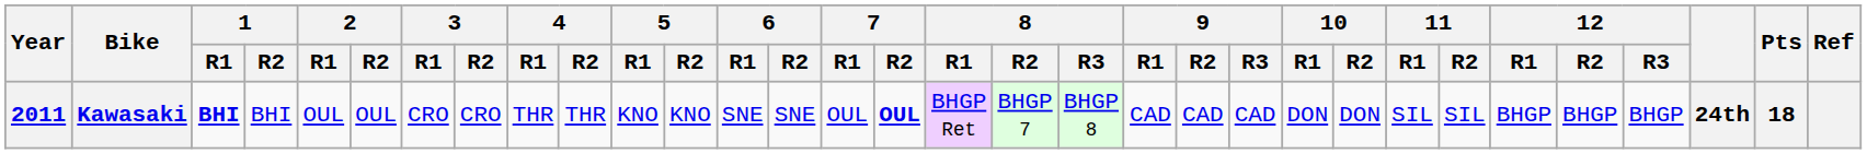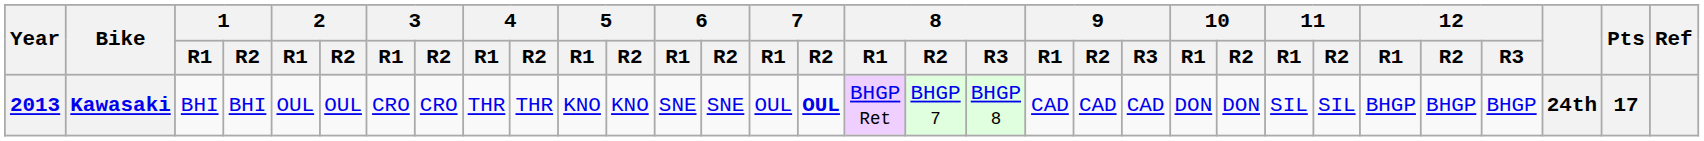 <table class="wikitable" style="text-align:center; font-size:90%">
 <tr>
 <th valign="middle" rowspan=2>Year</th>
 <th valign="middle" rowspan=2>Bike</th>
 <th colspan=2>1</th>
 <th colspan=2>2</th>
 <th colspan=2>3</th>
 <th colspan=2>4</th>
 <th colspan=2>5</th>
 <th colspan=2>6</th>
 <th colspan=2>7</th>
 <th colspan=3>8</th>
 <th colspan=3>9</th>
 <th colspan=2>10</th>
 <th colspan=2>11</th>
 <th colspan=3>12</th>
 <th rowspan=2></th>
 <th rowspan=2>Pts</th>
 <th rowspan=2>Ref</th>
 </tr>
 <tr>
 <th>R1</th>
 <th>R2</th>
 <th>R1</th>
 <th>R2</th>
 <th>R1</th>
 <th>R2</th>
 <th>R1</th>
 <th>R2</th>
 <th>R1</th>
 <th>R2</th>
 <th>R1</th>
 <th>R2</th>
 <th>R1</th>
 <th>R2</th>
 <th>R1</th>
 <th>R2</th>
 <th>R3</th>
 <th>R1</th>
 <th>R2</th>
 <th>R3</th>
 <th>R1</th>
 <th>R2</th>
 <th>R1</th>
 <th>R2</th>
 <th>R1</th>
 <th>R2</th>
 <th>R3</th>
 </tr>
 <tr>
-<th><a href='#'>2011</a></th>
+<th><a href='#'>2013</a></th>
 <th><a href='#'>Kawasaki</a></th>
-<td><strong><a href='#'>BHI</a></strong></td>
+<td><a href='#'>BHI</a></td>
 <td><a href='#'>BHI</a></td>
 <td><a href='#'>OUL</a></td>
 <td><a href='#'>OUL</a></td>
 <td><a href='#'>CRO</a></td>
 <td><a href='#'>CRO</a></td>
 <td><a href='#'>THR</a></td>
 <td><a href='#'>THR</a></td>
 <td><a href='#'>KNO</a></td>
 <td><a href='#'>KNO</a></td>
 <td><a href='#'>SNE</a></td>
 <td><a href='#'>SNE</a></td>
 <td><a href='#'>OUL</a></td>
 <td><strong><a href='#'>OUL</a></strong></td>
 <td style="background:#EFCFFF;"><a href='#'>BHGP</a><br><small>Ret</small></td>
 <td style="background:#DFFFDF;"><a href='#'>BHGP</a><br><small>7</small></td>
 <td style="background:#DFFFDF;"><a href='#'>BHGP</a><br><small>8</small></td>
 <td><a href='#'>CAD</a></td>
 <td><a href='#'>CAD</a></td>
 <td><a href='#'>CAD</a></td>
 <td><a href='#'>DON</a></td>
 <td><a href='#'>DON</a></td>
 <td><a href='#'>SIL</a></td>
 <td><a href='#'>SIL</a></td>
 <td><a href='#'>BHGP</a></td>
 <td><a href='#'>BHGP</a></td>
 <td><a href='#'>BHGP</a></td>
 <th>24th</th>
-<th>18</th>
+<th>17</th>
 <th></th>
 </tr>
 </table>
